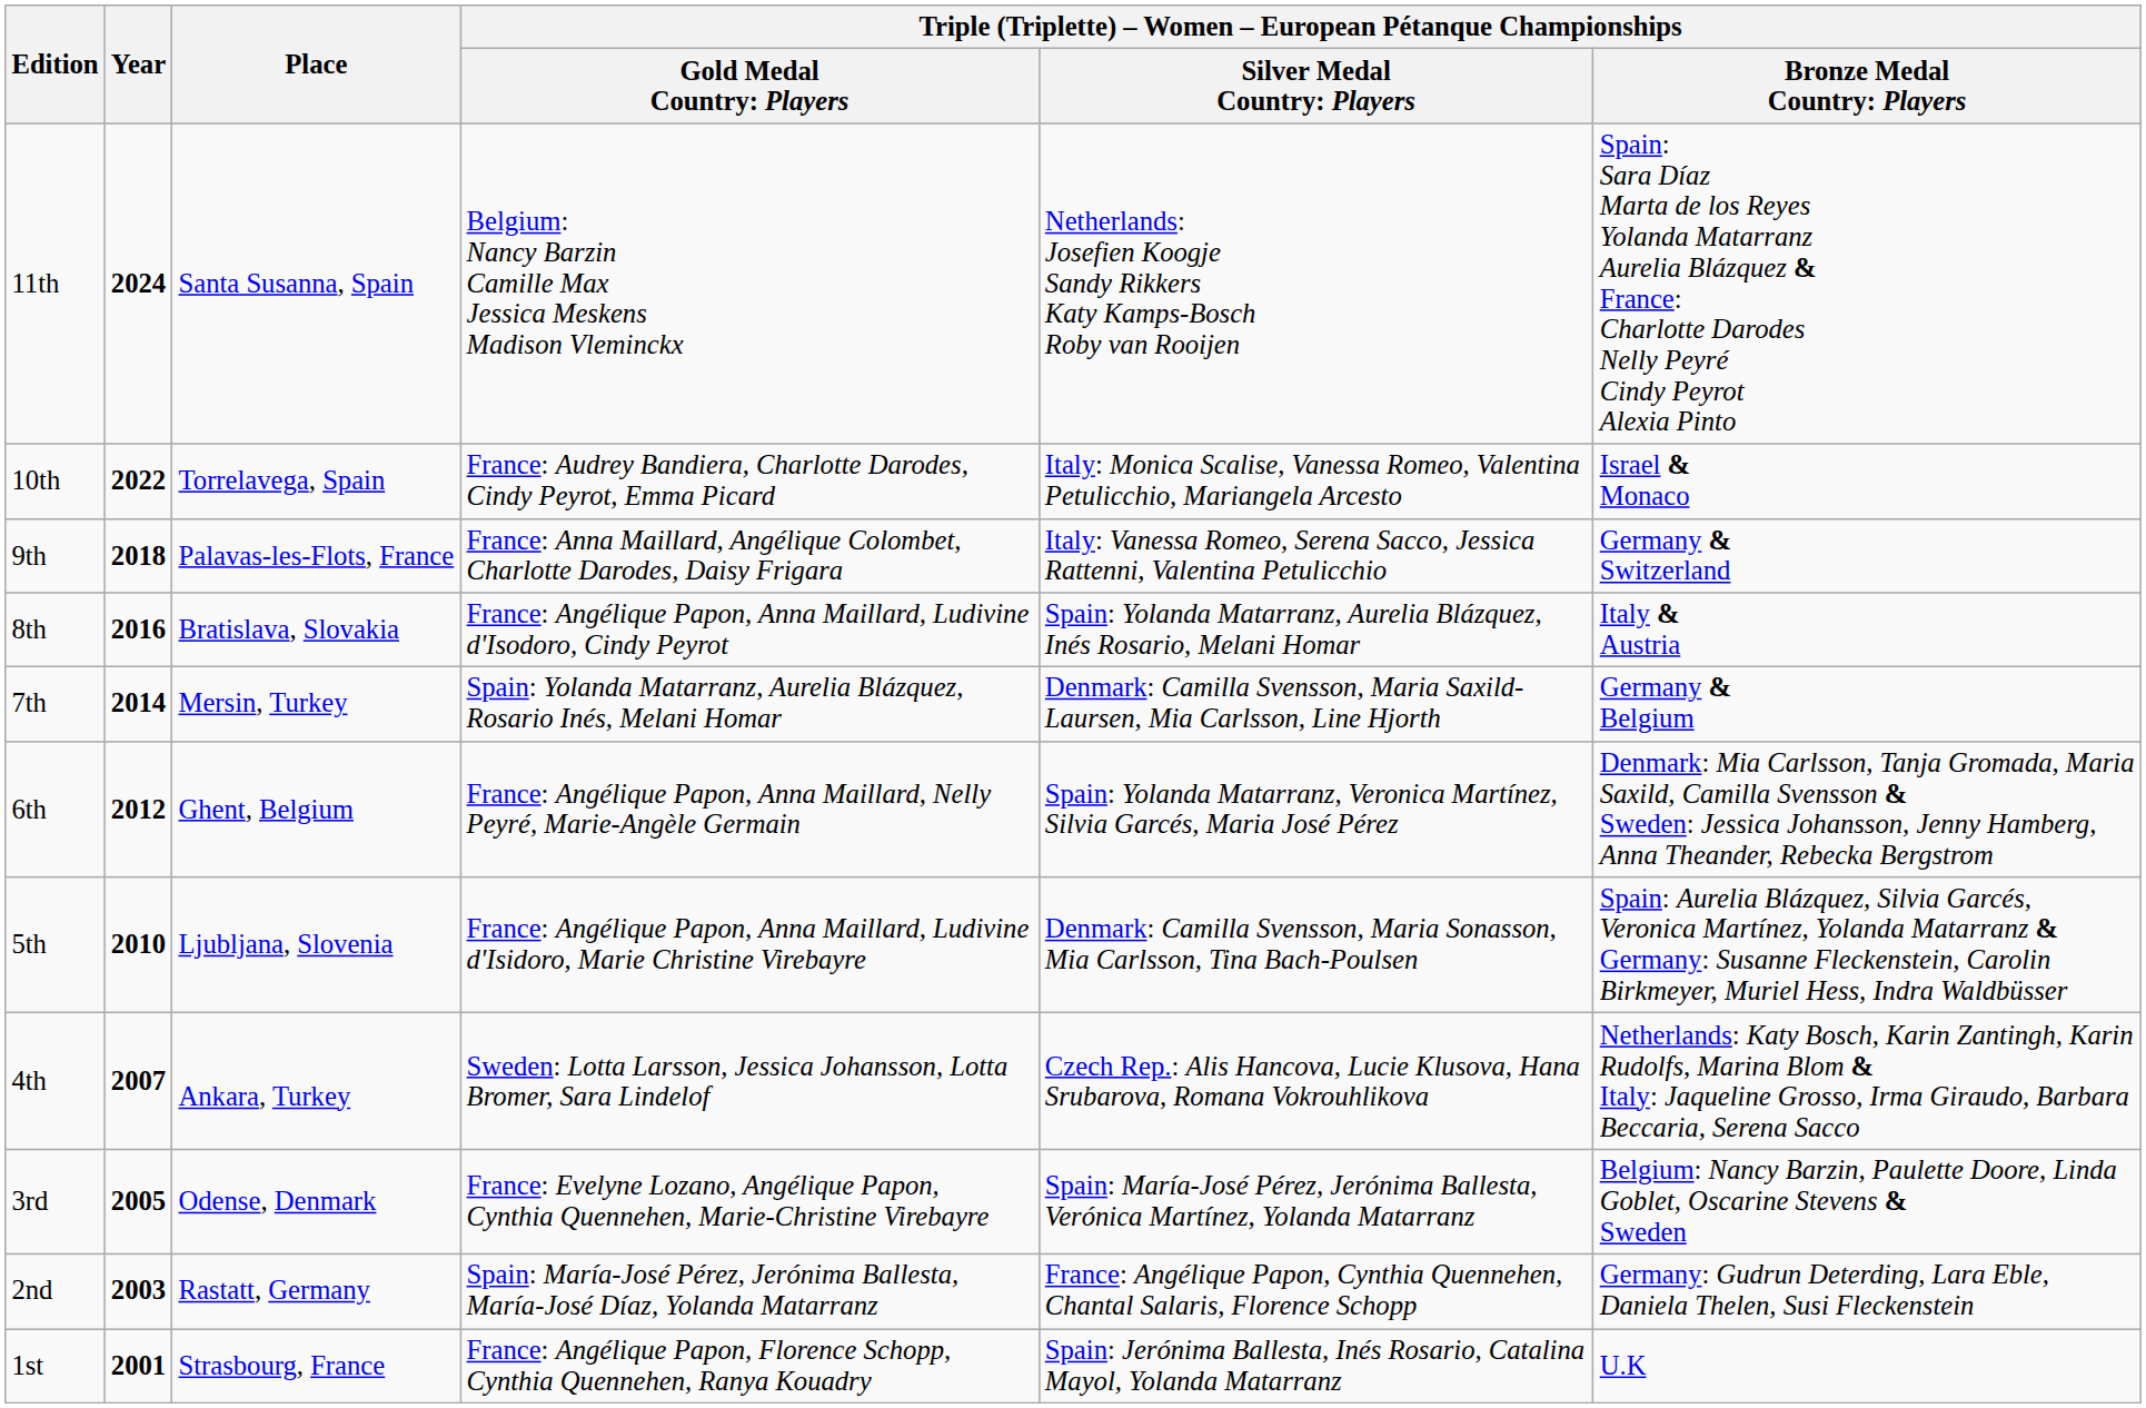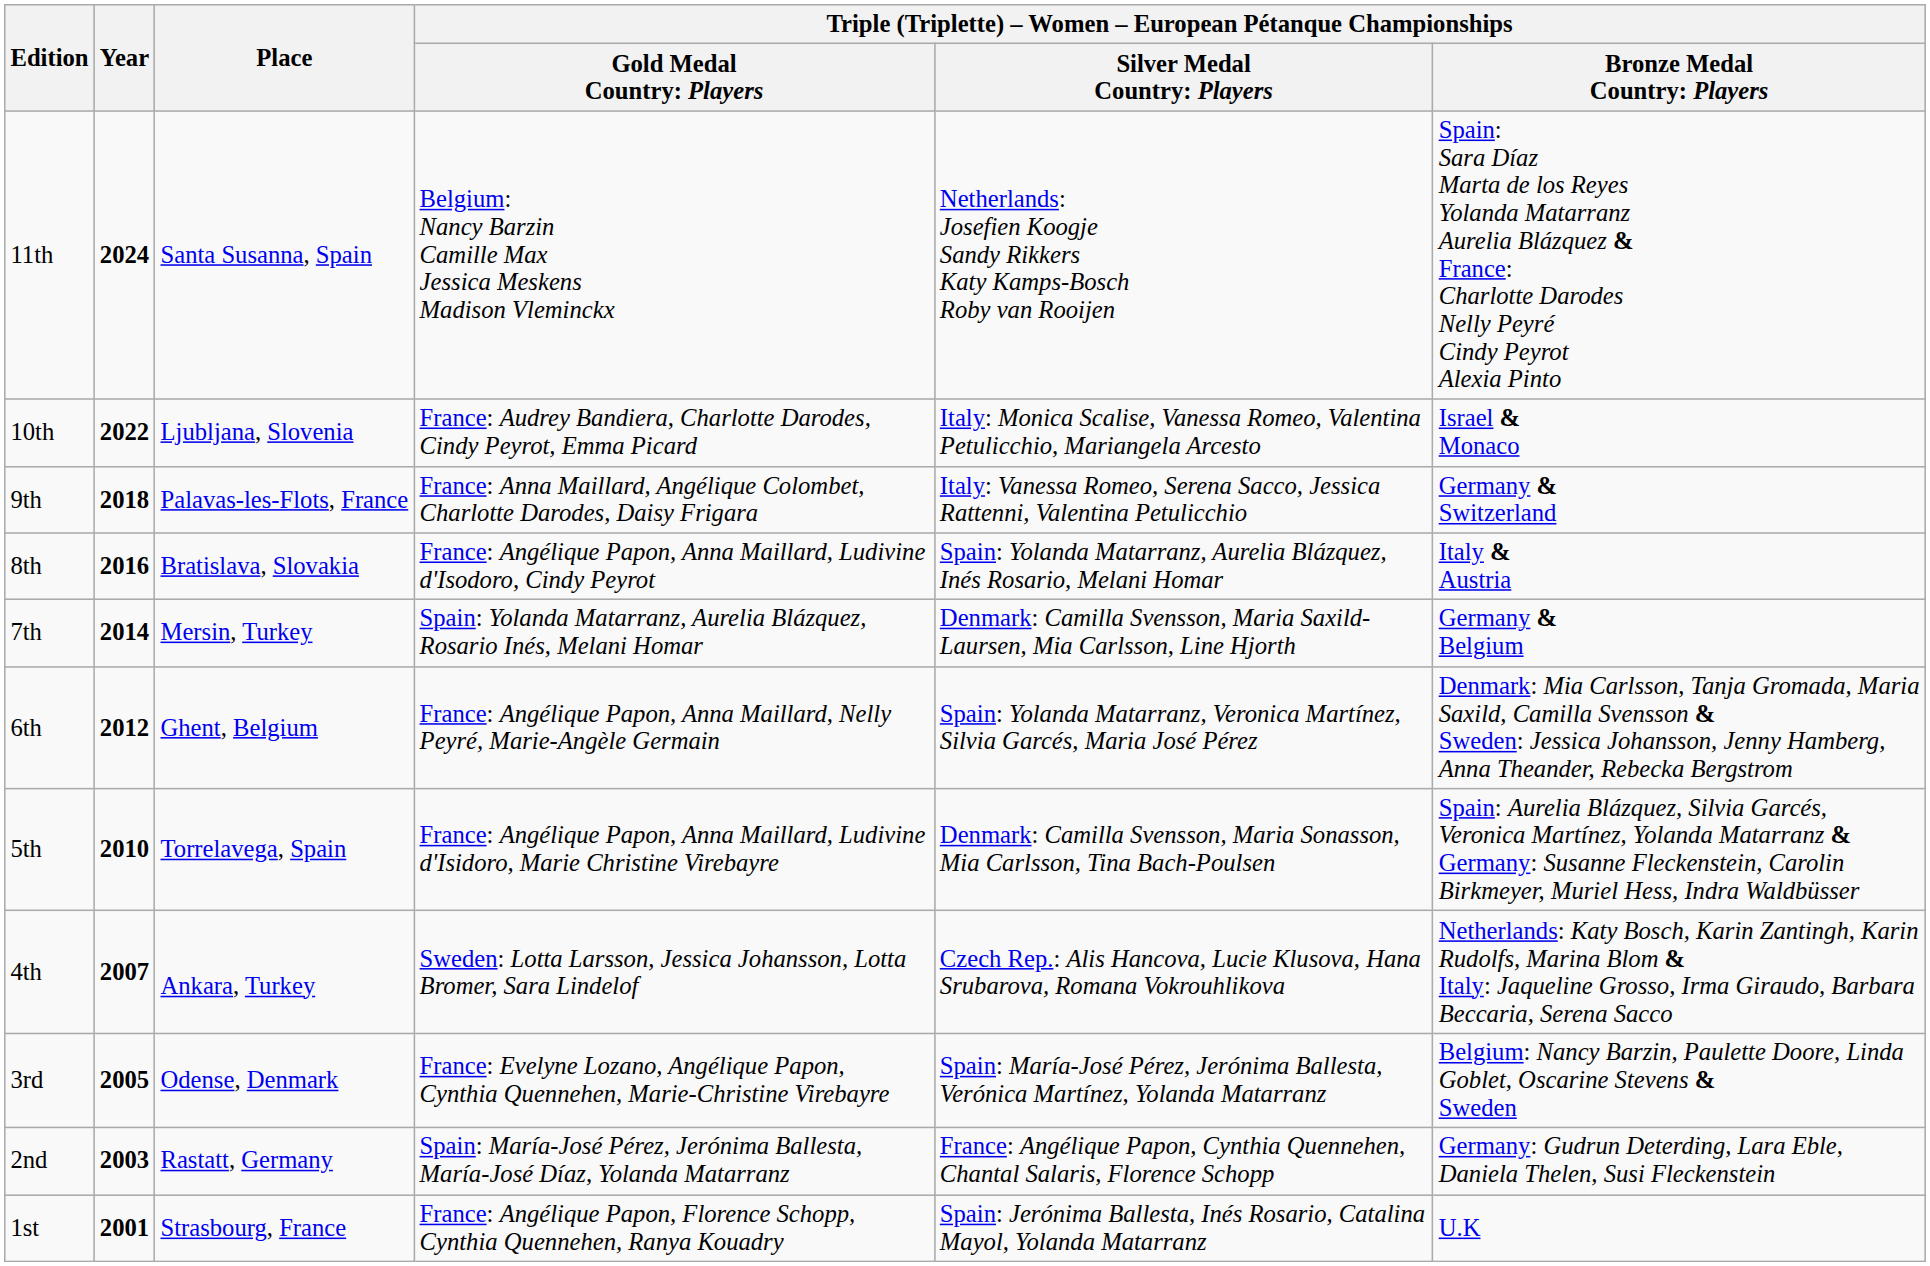 <table class="wikitable">
 <tr>
 <th rowspan="2">Edition</th>
 <th rowspan="2">Year</th>
 <th rowspan="2">Place</th>
 <th colspan="3">Triple (Triplette) – Women – European Pétanque Championships</th>
 </tr>
 <tr>
 <th> Gold Medal<br>Country: <em>Players</em></th>
 <th> Silver Medal<br>Country: <em>Players</em></th>
 <th> Bronze Medal<br>Country: <em>Players</em></th>
 </tr>
 <tr>
 <td>11th</td>
 <td><strong>2024</strong></td>
 <td> <a href='#'>Santa Susanna</a>, <a href='#'>Spain</a></td>
 <td> <a href='#'>Belgium</a>:<br><em>Nancy Barzin<br>Camille Max<br>Jessica Meskens<br>Madison Vleminckx</em></td>
 <td> <a href='#'>Netherlands</a>:<br><em>Josefien Koogje<br>Sandy Rikkers<br>Katy Kamps-Bosch<br>Roby van Rooijen</em></td>
 <td> <a href='#'>Spain</a>:<br><em>Sara Díaz<br>Marta de los Reyes<br>Yolanda Matarranz<br>Aurelia Blázquez</em> <strong>&</strong><br> <a href='#'>France</a>:<br><em>Charlotte Darodes<br>Nelly Peyré<br>Cindy Peyrot<br>Alexia Pinto</em></td>
 </tr>
 <tr>
 <td>10th</td>
 <td><strong>2022</strong></td>
-<td> <a href='#'>Torrelavega</a>, <a href='#'>Spain</a></td>
+<td> <a href='#'>Ljubljana</a>, <a href='#'>Slovenia</a></td>
 <td> <a href='#'>France</a>: <em>Audrey Bandiera, Charlotte Darodes, Cindy Peyrot, Emma Picard</em></td>
 <td> <a href='#'>Italy</a>: <em>Monica Scalise, Vanessa Romeo, Valentina Petulicchio, Mariangela Arcesto</em></td>
 <td> <a href='#'>Israel</a> <strong>&</strong><br> <a href='#'>Monaco</a></td>
 </tr>
 <tr>
 <td>9th</td>
 <td><strong>2018</strong></td>
 <td nowrap> <a href='#'>Palavas-les-Flots</a>, <a href='#'>France</a></td>
 <td> <a href='#'>France</a>: <em>Anna Maillard, Angélique Colombet, Charlotte Darodes, Daisy Frigara</em></td>
 <td> <a href='#'>Italy</a>: <em>Vanessa Romeo, Serena Sacco, Jessica Rattenni, Valentina Petulicchio</em></td>
 <td> <a href='#'>Germany</a> <strong>&</strong><br> <a href='#'>Switzerland</a></td>
 </tr>
 <tr>
 <td>8th</td>
 <td><strong>2016</strong></td>
 <td> <a href='#'>Bratislava</a>, <a href='#'>Slovakia</a></td>
 <td> <a href='#'>France</a>: <em>Angélique Papon, Anna Maillard, Ludivine d'Isodoro, Cindy Peyrot</em></td>
 <td> <a href='#'>Spain</a>: <em>Yolanda Matarranz, Aurelia Blázquez, Inés Rosario, Melani Homar</em></td>
 <td> <a href='#'>Italy</a> <strong>&</strong><br> <a href='#'>Austria</a></td>
 </tr>
 <tr>
 <td>7th</td>
 <td><strong>2014</strong></td>
 <td> <a href='#'>Mersin</a>, <a href='#'>Turkey</a></td>
 <td> <a href='#'>Spain</a>: <em>Yolanda Matarranz, Aurelia Blázquez, Rosario Inés, Melani Homar</em></td>
 <td> <a href='#'>Denmark</a>: <em>Camilla Svensson, Maria Saxild-Laursen, Mia Carlsson, Line Hjorth</em></td>
 <td> <a href='#'>Germany</a> <strong>&</strong><br> <a href='#'>Belgium</a></td>
 </tr>
 <tr>
 <td>6th</td>
 <td><strong>2012</strong></td>
 <td> <a href='#'>Ghent</a>, <a href='#'>Belgium</a></td>
 <td> <a href='#'>France</a>: <em>Angélique Papon, Anna Maillard, Nelly Peyré, Marie-Angèle Germain</em></td>
 <td> <a href='#'>Spain</a>: <em>Yolanda Matarranz, Veronica Martínez, Silvia Garcés, Maria José Pérez</em></td>
 <td> <a href='#'>Denmark</a>: <em>Mia Carlsson, Tanja Gromada, Maria Saxild, Camilla Svensson</em>   <strong>&</strong><br> <a href='#'>Sweden</a>: <em>Jessica Johansson, Jenny Hamberg, Anna Theander, Rebecka Bergstrom</em></td>
 </tr>
 <tr>
 <td>5th</td>
 <td><strong>2010</strong></td>
-<td> <a href='#'>Ljubljana</a>, <a href='#'>Slovenia</a></td>
+<td> <a href='#'>Torrelavega</a>, <a href='#'>Spain</a></td>
 <td> <a href='#'>France</a>: <em>Angélique Papon, Anna Maillard, Ludivine d'Isidoro, Marie Christine Virebayre</em></td>
 <td> <a href='#'>Denmark</a>: <em>Camilla Svensson, Maria Sonasson, Mia Carlsson, Tina Bach-Poulsen</em></td>
 <td> <a href='#'>Spain</a>: <em>Aurelia Blázquez, Silvia Garcés, Veronica Martínez, Yolanda Matarranz</em>  <strong>&</strong><br> <a href='#'>Germany</a>: <em>Susanne Fleckenstein, Carolin Birkmeyer, Muriel Hess, Indra Waldbüsser</em></td>
 </tr>
 <tr>
 <td>4th</td>
 <td><strong>2007</strong></td>
 <td><br><a href='#'>Ankara</a>, <a href='#'>Turkey</a></td>
 <td> <a href='#'>Sweden</a>: <em>Lotta Larsson, Jessica Johansson, Lotta Bromer, Sara Lindelof</em></td>
 <td> <a href='#'>Czech Rep.</a>: <em>Alis Hancova, Lucie Klusova, Hana Srubarova, Romana Vokrouhlikova</em></td>
 <td> <a href='#'>Netherlands</a>: <em>Katy Bosch, Karin Zantingh, Karin Rudolfs, Marina Blom</em>  <strong>&</strong><br> <a href='#'>Italy</a>: <em>Jaqueline Grosso, Irma Giraudo, Barbara Beccaria, Serena Sacco</em></td>
 </tr>
 <tr>
 <td>3rd</td>
 <td><strong>2005</strong></td>
 <td> <a href='#'>Odense</a>, <a href='#'>Denmark</a></td>
 <td> <a href='#'>France</a>: <em>Evelyne Lozano, Angélique Papon, Cynthia Quennehen, Marie-Christine Virebayre</em></td>
 <td> <a href='#'>Spain</a>: <em>María-José Pérez, Jerónima Ballesta, Verónica Martínez, Yolanda Matarranz</em></td>
 <td> <a href='#'>Belgium</a>: <em>Nancy Barzin, Paulette Doore, Linda Goblet, Oscarine Stevens</em>   <strong>&</strong><br> <a href='#'>Sweden</a></td>
 </tr>
 <tr>
 <td>2nd</td>
 <td><strong>2003</strong></td>
 <td> <a href='#'>Rastatt</a>, <a href='#'>Germany</a></td>
 <td> <a href='#'>Spain</a>: <em>María-José Pérez, Jerónima Ballesta, María-José Díaz, Yolanda Matarranz</em></td>
 <td> <a href='#'>France</a>: <em>Angélique Papon, Cynthia Quennehen, Chantal Salaris, Florence Schopp</em></td>
 <td> <a href='#'>Germany</a>: <em>Gudrun Deterding, Lara Eble, Daniela Thelen, Susi Fleckenstein</em></td>
 </tr>
 <tr>
 <td>1st</td>
 <td><strong>2001</strong></td>
 <td> <a href='#'>Strasbourg</a>, <a href='#'>France</a></td>
 <td> <a href='#'>France</a>: <em>Angélique Papon, Florence Schopp, Cynthia Quennehen, Ranya Kouadry</em></td>
 <td> <a href='#'>Spain</a>: <em>Jerónima Ballesta, Inés Rosario, Catalina Mayol, Yolanda Matarranz</em></td>
 <td> <a href='#'>U.K</a></td>
 </tr>
 </table>
